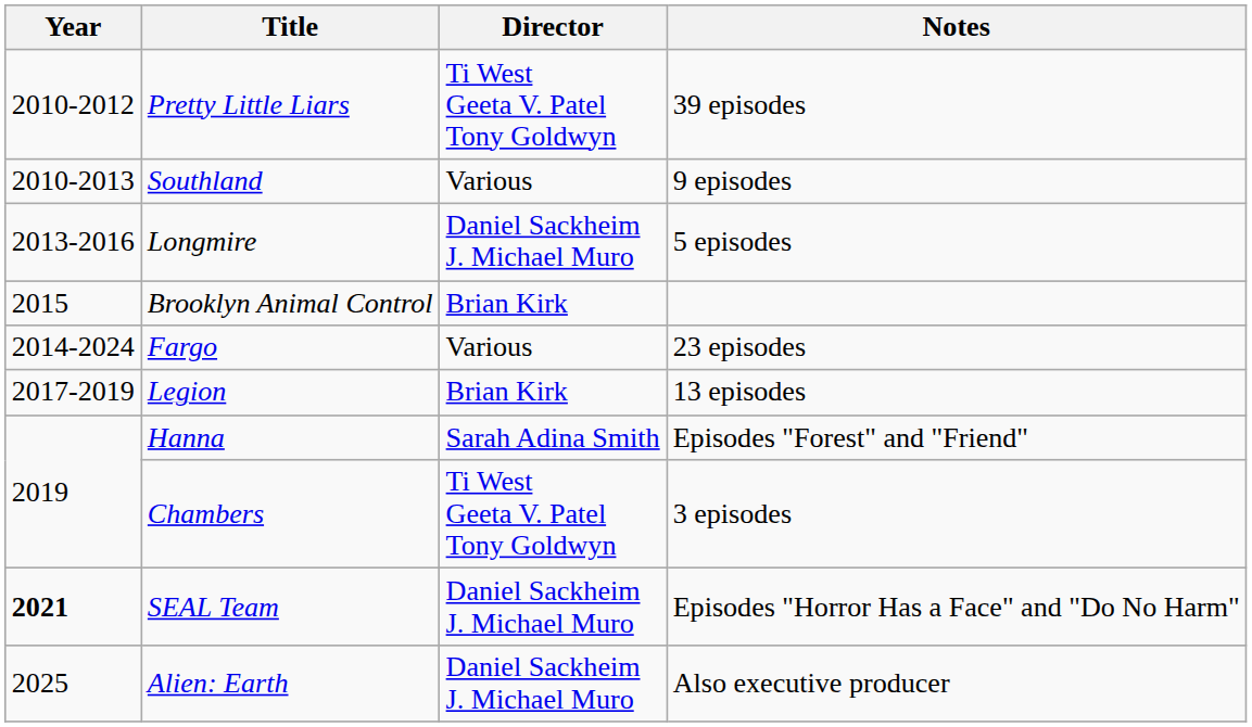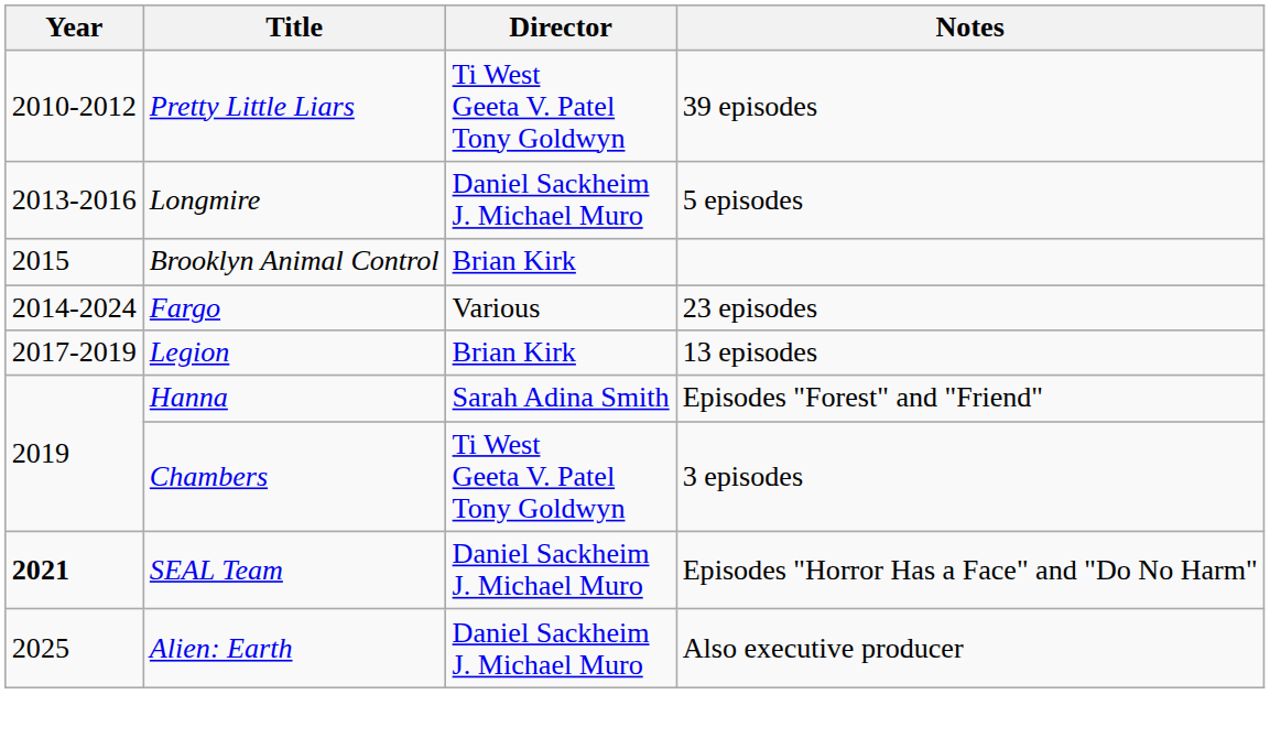 <table class="wikitable">
 <tr>
 <th>Year</th>
 <th>Title</th>
 <th>Director</th>
 <th>Notes</th>
 </tr>
 <tr>
 <td>2010-2012</td>
 <td><em><a href='#'>Pretty Little Liars</a></em></td>
 <td><a href='#'>Ti West</a><br><a href='#'>Geeta V. Patel</a><br><a href='#'>Tony Goldwyn</a></td>
 <td>39 episodes</td>
-</tr>
-<tr>
-<td>2010-2013</td>
-<td><em><a href='#'>Southland</a></em></td>
-<td>Various</td>
-<td>9 episodes</td>
 </tr>
 <tr>
 <td>2013-2016</td>
 <td><em>Longmire</em></td>
 <td><a href='#'>Daniel Sackheim</a><br><a href='#'>J. Michael Muro</a></td>
 <td>5 episodes</td>
 </tr>
 <tr>
 <td>2015</td>
 <td><em>Brooklyn Animal Control</em></td>
 <td><a href='#'>Brian Kirk</a></td>
 <td></td>
 </tr>
 <tr>
 <td>2014-2024</td>
 <td><em><a href='#'>Fargo</a></em></td>
 <td>Various</td>
 <td>23 episodes</td>
 </tr>
 <tr>
 <td>2017-2019</td>
 <td><em><a href='#'>Legion</a></em></td>
 <td><a href='#'>Brian Kirk</a></td>
 <td>13 episodes</td>
 </tr>
 <tr>
 <td rowspan=2>2019</td>
 <td><em><a href='#'>Hanna</a></em></td>
 <td><a href='#'>Sarah Adina Smith</a></td>
 <td>Episodes "Forest" and "Friend"</td>
 </tr>
 <tr>
 <td><em><a href='#'>Chambers</a></em></td>
 <td><a href='#'>Ti West</a><br><a href='#'>Geeta V. Patel</a><br><a href='#'>Tony Goldwyn</a></td>
 <td>3 episodes</td>
 </tr>
 <tr>
 <td><strong>2021</strong></td>
 <td><em><a href='#'>SEAL Team</a></em></td>
 <td><a href='#'>Daniel Sackheim</a><br><a href='#'>J. Michael Muro</a></td>
 <td>Episodes "Horror Has a Face" and "Do No Harm"</td>
 </tr>
 <tr>
 <td>2025</td>
 <td><em><a href='#'>Alien: Earth</a></em></td>
 <td><a href='#'>Daniel Sackheim</a><br><a href='#'>J. Michael Muro</a></td>
 <td>Also executive producer</td>
 </tr>
 </table>
